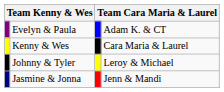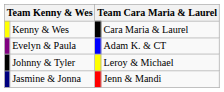 <table class="wikitable" style="font-size:90%">
 <tr>
 <th colspan=2>Team Kenny & Wes</th>
 <th colspan=2>Team Cara Maria & Laurel</th>
 </tr>
 <tr>
+<td bgcolor="yellow"></td>
+<td>Kenny & Wes</td>
+<td bgcolor="black"></td>
+<td>Cara Maria & Laurel</td>
+</tr>
+<tr>
 <td bgcolor="purple"></td>
 <td>Evelyn & Paula</td>
 <td bgcolor="blue"></td>
 <td>Adam K. & CT</td>
-</tr>
-<tr>
-<td bgcolor="yellow"></td>
-<td>Kenny & Wes</td>
-<td bgcolor="black"></td>
-<td>Cara Maria & Laurel</td>
 </tr>
 <tr>
 <td bgcolor="black"></td>
 <td>Johnny & Tyler</td>
 <td bgcolor="yellow"></td>
 <td>Leroy & Michael</td>
 </tr>
 <tr>
 <td bgcolor="navy"></td>
 <td>Jasmine & Jonna</td>
 <td bgcolor="red"></td>
 <td>Jenn & Mandi</td>
 </tr>
 </table>
